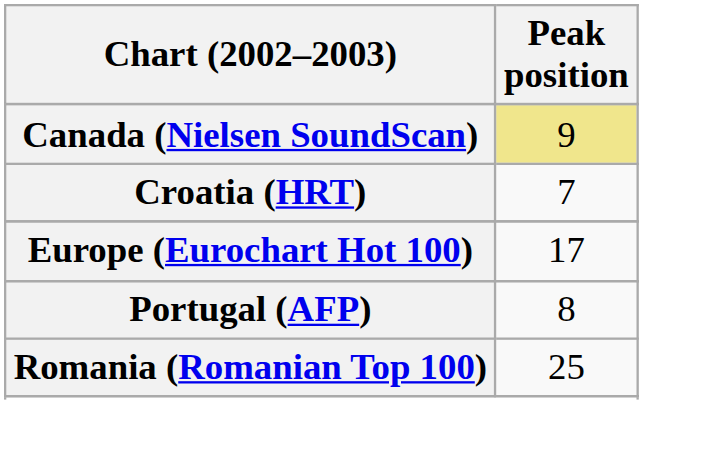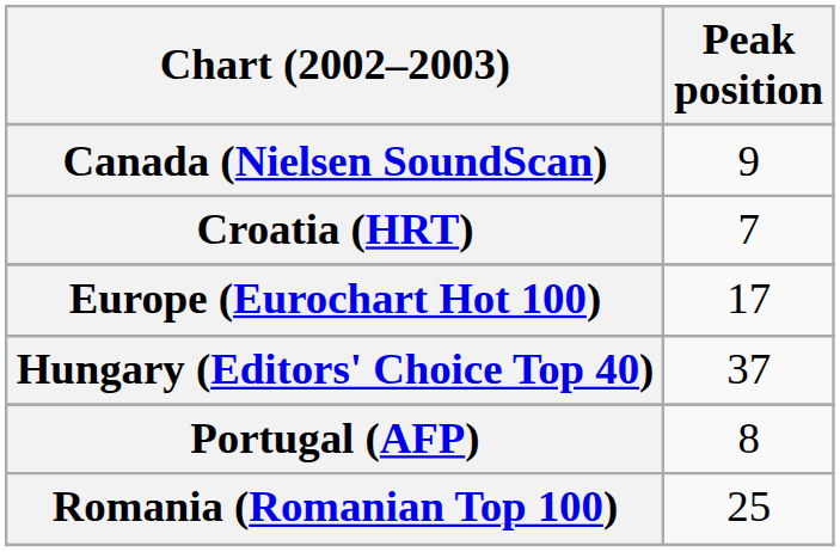 <table class="wikitable sortable plainrowheaders">
 <tr>
 <th>Chart (2002–2003)</th>
 <th>Peak<br>position</th>
 </tr>
 <tr>
 </tr>
 <tr>
 </tr>
 <tr>
 </tr>
 <tr>
 </tr>
 <tr>
 <th scope="row">Canada (<a href='#'>Nielsen SoundScan</a>)</th>
-<td align="center" style="background: khaki;">9</td>
+<td align="center">9</td>
 </tr>
 <tr>
 <th scope="row">Croatia (<a href='#'>HRT</a>)</th>
 <td align="center">7</td>
 </tr>
 <tr>
 </tr>
 <tr>
 <th scope="row">Europe (<a href='#'>Eurochart Hot 100</a>)</th>
 <td align="center">17</td>
 </tr>
 <tr>
 </tr>
 <tr>
+</tr>
+<tr>
+<th scope="row">Hungary (<a href='#'>Editors' Choice Top 40</a>)</th>
+<td align="center">37</td>
 </tr>
 <tr>
 </tr>
 <tr>
 </tr>
 <tr>
 </tr>
 <tr>
 </tr>
 <tr>
 </tr>
 <tr>
 </tr>
 <tr>
 <th scope="row">Portugal (<a href='#'>AFP</a>)</th>
 <td align="center">8</td>
 </tr>
 <tr>
 <th scope="row">Romania (<a href='#'>Romanian Top 100</a>)</th>
 <td align="center">25</td>
 </tr>
 <tr>
 </tr>
 <tr>
 </tr>
 <tr>
 </tr>
 <tr>
 </tr>
 <tr>
 </tr>
 <tr>
 </tr>
 <tr>
 </tr>
 <tr>
 </tr>
 <tr>
 </tr>
 </table>
